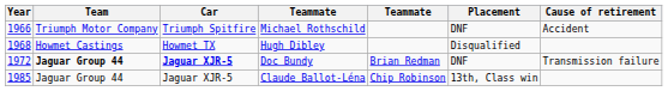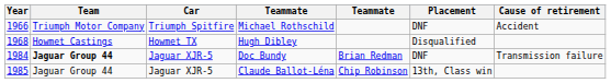 <table class="wikitable" style="font-size:85%;">
 <tr bgcolor="#ABBBDD">
 <th>Year</th>
 <th>Team</th>
 <th>Car</th>
 <th>Teammate</th>
 <th>Teammate</th>
 <th>Placement</th>
 <th>Cause of retirement</th>
 </tr>
 <tr>
 <td><a href='#'>1966</a></td>
 <td> <a href='#'>Triumph Motor Company</a></td>
 <td><a href='#'>Triumph Spitfire</a></td>
 <td> <a href='#'>Michael Rothschild</a></td>
 <td></td>
 <td>DNF</td>
 <td>Accident</td>
 </tr>
 <tr>
 <td><a href='#'>1968</a></td>
 <td> <a href='#'>Howmet Castings</a></td>
 <td><a href='#'>Howmet TX</a></td>
 <td> <a href='#'>Hugh Dibley</a></td>
 <td></td>
 <td>Disqualified</td>
 <td></td>
 </tr>
 <tr>
-<td><a href='#'>1972</a></td>
+<td><a href='#'>1984</a></td>
 <td><strong> Jaguar Group 44</strong></td>
-<td><strong><a href='#'>Jaguar XJR-5</a></strong></td>
+<td><a href='#'>Jaguar XJR-5</a></td>
 <td> <a href='#'>Doc Bundy</a></td>
 <td> <a href='#'>Brian Redman</a></td>
 <td>DNF</td>
 <td>Transmission failure</td>
 </tr>
 <tr>
 <td><a href='#'>1985</a></td>
 <td> Jaguar Group 44</td>
 <td>Jaguar XJR-5</td>
 <td> <a href='#'>Claude Ballot-Léna</a></td>
 <td> <a href='#'>Chip Robinson</a></td>
 <td>13th, Class win</td>
 <td></td>
 </tr>
 </table>
